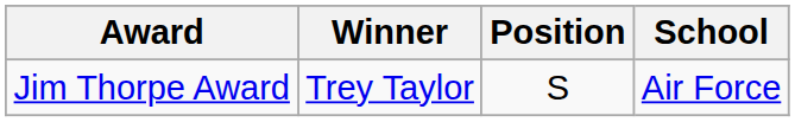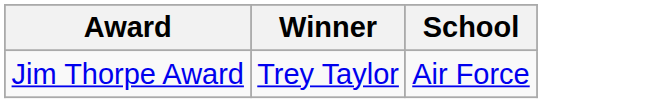 <table class="wikitable sortable">
 <tr>
 <th>Award</th>
 <th>Winner</th>
-<th>Position</th>
 <th>School</th>
 </tr>
 <tr>
 <td><a href='#'>Jim Thorpe Award</a></td>
 <td><a href='#'>Trey Taylor</a></td>
-<td align="center">S</td>
 <td align="center"><a href='#'>Air Force</a></td>
 </tr>
 </table>
